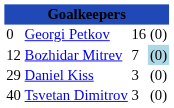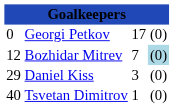 <table class="toccolours" border="0" cellpadding="2" cellspacing="0" align="left" style="margin:0.5em;">
 <tr>
 <th colspan="4" align="center" bgcolor="#2049B7"><span>Goalkeepers</span></th>
 </tr>
 <tr>
 <td>0</td>
 <td> <a href='#'>Georgi Petkov</a></td>
-<td>16</td>
+<td>17</td>
 <td>(0)</td>
 </tr>
 <tr>
 <td>12</td>
 <td> <a href='#'>Bozhidar Mitrev</a></td>
 <td>7</td>
 <td style="background: lightblue;">(0)</td>
 </tr>
 <tr>
 <td>29</td>
 <td> <a href='#'>Daniel Kiss</a></td>
 <td>3</td>
 <td>(0)</td>
 </tr>
 <tr>
 <td>40</td>
 <td> <a href='#'>Tsvetan Dimitrov</a></td>
-<td>3</td>
+<td>1</td>
 <td>(0)</td>
 </tr>
 <tr>
 </tr>
 </table>
